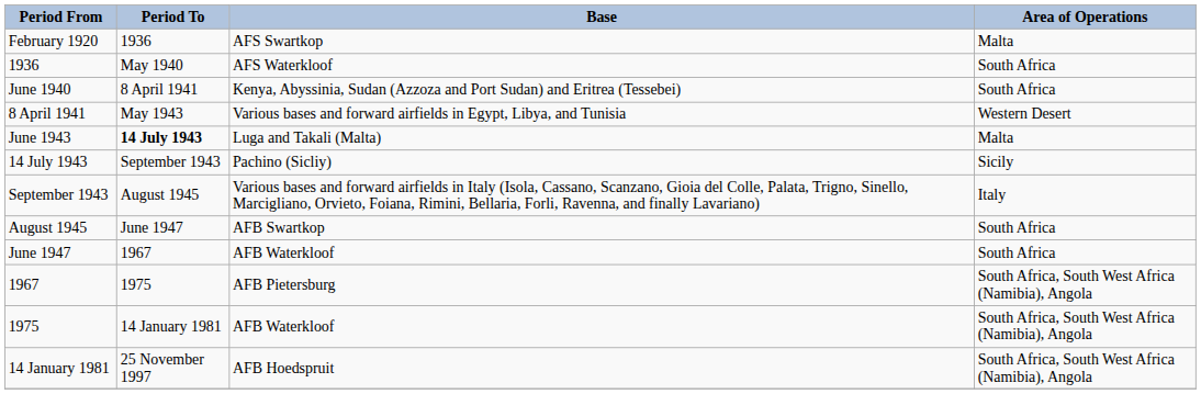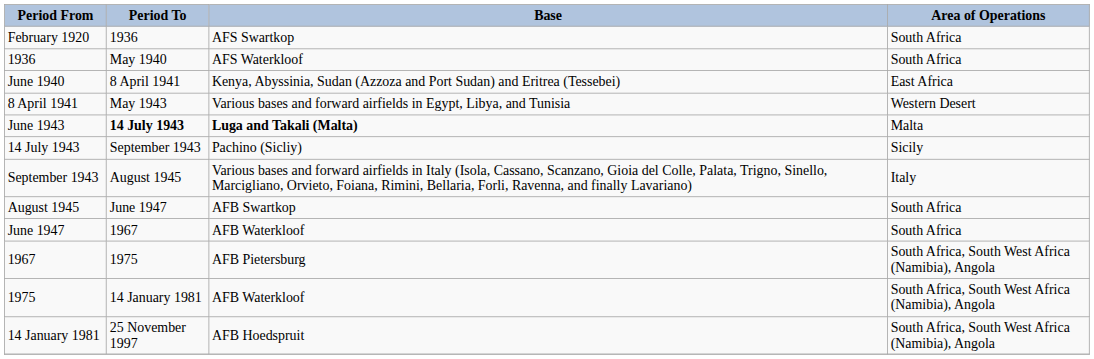 <table class="wikitable">
 <tr>
 <th style="background:#b0c4de;" width="110px">Period From</th>
 <th style="background:#b0c4de;" width="110px">Period To</th>
 <th style="background:#b0c4de;">Base</th>
 <th style="background:#b0c4de;">Area of Operations</th>
 </tr>
 <tr>
 <td>February 1920</td>
 <td>1936</td>
 <td>AFS Swartkop</td>
-<td>Malta</td>
+<td>South Africa</td>
 </tr>
 <tr>
 <td>1936</td>
 <td>May 1940</td>
 <td>AFS Waterkloof</td>
 <td>South Africa</td>
 </tr>
 <tr>
 <td>June 1940</td>
 <td>8 April 1941</td>
 <td>Kenya, Abyssinia, Sudan (Azzoza and Port Sudan) and Eritrea (Tessebei)</td>
-<td>South Africa</td>
+<td>East Africa</td>
 </tr>
 <tr>
 <td>8 April 1941</td>
 <td>May 1943</td>
 <td>Various bases and forward airfields in Egypt, Libya, and Tunisia</td>
 <td>Western Desert</td>
 </tr>
 <tr>
 <td>June 1943</td>
 <td><strong>14 July 1943</strong></td>
-<td>Luga and Takali (Malta)</td>
+<td><strong>Luga and Takali (Malta)</strong></td>
 <td>Malta</td>
 </tr>
 <tr>
 <td>14 July 1943</td>
 <td>September 1943</td>
 <td>Pachino (Sicliy)</td>
 <td>Sicily</td>
 </tr>
 <tr>
 <td>September 1943</td>
 <td>August 1945</td>
 <td>Various bases and forward airfields in Italy (Isola, Cassano, Scanzano, Gioia del Colle, Palata, Trigno, Sinello, Marcigliano, Orvieto, Foiana, Rimini, Bellaria, Forli, Ravenna, and finally Lavariano)</td>
 <td>Italy</td>
 </tr>
 <tr>
 <td>August 1945</td>
 <td>June 1947</td>
 <td>AFB Swartkop</td>
 <td>South Africa</td>
 </tr>
 <tr>
 <td>June 1947</td>
 <td>1967</td>
 <td>AFB Waterkloof</td>
 <td>South Africa</td>
 </tr>
 <tr>
 <td>1967</td>
 <td>1975</td>
 <td>AFB Pietersburg</td>
 <td>South Africa, South West Africa (Namibia), Angola</td>
 </tr>
 <tr>
 <td>1975</td>
 <td>14 January 1981</td>
 <td>AFB Waterkloof</td>
 <td>South Africa, South West Africa (Namibia), Angola</td>
 </tr>
 <tr>
 <td>14 January 1981</td>
 <td>25 November 1997</td>
 <td>AFB Hoedspruit</td>
 <td>South Africa, South West Africa (Namibia), Angola</td>
 </tr>
 <tr>
 </tr>
 </table>
